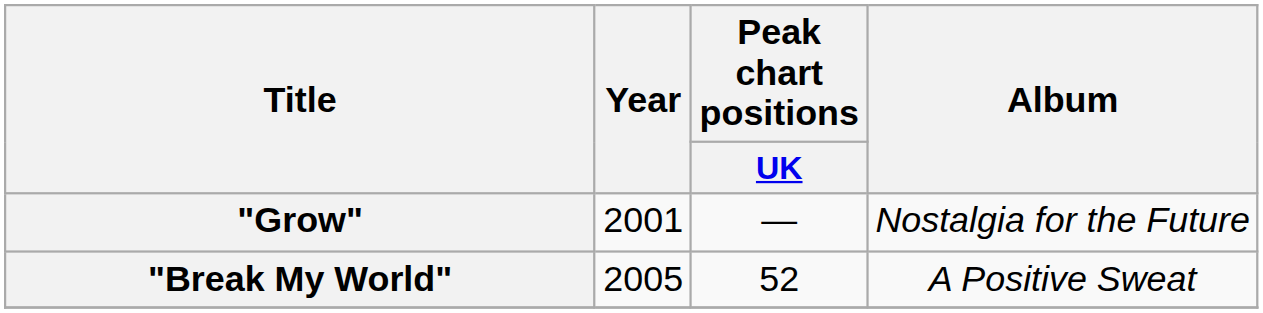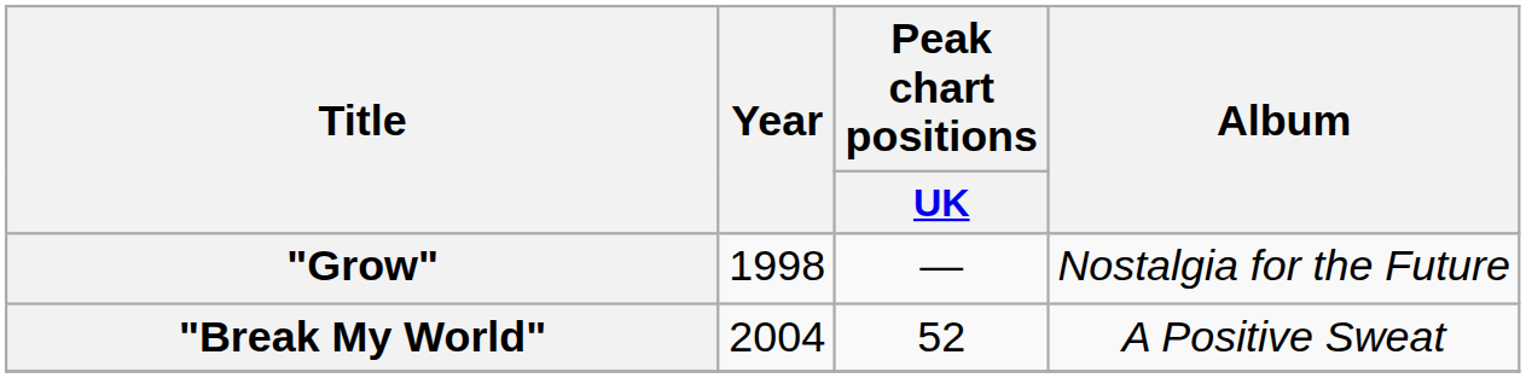 <table class="wikitable plainrowheaders" style="text-align:center;">
 <tr>
 <th scope="col" rowspan="2" style="width:16em;">Title</th>
 <th scope="col" rowspan="2">Year</th>
 <th scope="col" colspan="1">Peak chart positions</th>
 <th scope="col" rowspan="2">Album</th>
 </tr>
 <tr>
 <th scope="col" style="width:3em;font-size:90%;"><a href='#'>UK</a><br></th>
 </tr>
 <tr>
 <th scope="row">"Grow"<br></th>
-<td>2001</td>
+<td>1998</td>
 <td>—</td>
 <td><em>Nostalgia for the Future</em></td>
 </tr>
 <tr>
 <th scope="row">"Break My World"<br></th>
-<td>2005</td>
+<td>2004</td>
 <td>52</td>
 <td><em>A Positive Sweat</em></td>
 </tr>
 <tr>
 </tr>
 </table>
